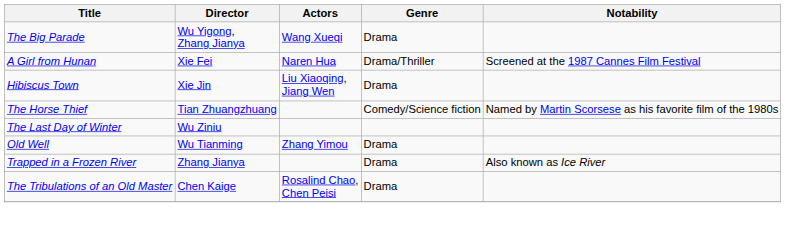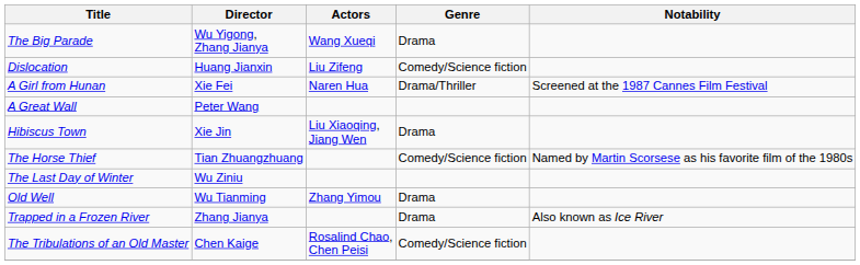 <table class="wikitable">
 <tr>
 <th>Title</th>
 <th>Director</th>
 <th>Actors</th>
 <th>Genre</th>
 <th>Notability</th>
 </tr>
 <tr>
 <td><em><a href='#'>The Big Parade</a></em></td>
 <td><a href='#'>Wu Yigong</a>,<br><a href='#'>Zhang Jianya</a></td>
 <td><a href='#'>Wang Xueqi</a></td>
 <td>Drama</td>
 <td></td>
 </tr>
 <tr>
+<td><em><a href='#'>Dislocation</a></em></td>
+<td><a href='#'>Huang Jianxin</a></td>
+<td><a href='#'>Liu Zifeng</a></td>
+<td>Comedy/Science fiction</td>
+<td></td>
+</tr>
+<tr>
 <td><em><a href='#'>A Girl from Hunan</a></em></td>
 <td><a href='#'>Xie Fei</a></td>
 <td><a href='#'>Naren Hua</a></td>
 <td>Drama/Thriller</td>
 <td>Screened at the <a href='#'>1987 Cannes Film Festival</a></td>
+</tr>
+<tr>
+<td><em><a href='#'>A Great Wall</a></em></td>
+<td><a href='#'>Peter Wang</a></td>
+<td></td>
+<td></td>
+<td></td>
 </tr>
 <tr>
 <td><em><a href='#'>Hibiscus Town</a></em></td>
 <td><a href='#'>Xie Jin</a></td>
 <td><a href='#'>Liu Xiaoqing</a>,<br><a href='#'>Jiang Wen</a></td>
 <td>Drama</td>
 <td></td>
 </tr>
 <tr>
 <td><em><a href='#'>The Horse Thief</a></em></td>
 <td><a href='#'>Tian Zhuangzhuang</a></td>
 <td></td>
 <td>Comedy/Science fiction</td>
 <td>Named by <a href='#'>Martin Scorsese</a> as his favorite film of the 1980s</td>
 </tr>
 <tr>
 <td><em><a href='#'>The Last Day of Winter</a></em></td>
 <td><a href='#'>Wu Ziniu</a></td>
 <td></td>
 <td></td>
 <td></td>
 </tr>
 <tr>
 <td><em><a href='#'>Old Well</a></em></td>
 <td><a href='#'>Wu Tianming</a></td>
 <td><a href='#'>Zhang Yimou</a></td>
 <td>Drama</td>
 <td></td>
 </tr>
 <tr>
 <td><em><a href='#'>Trapped in a Frozen River</a></em></td>
 <td><a href='#'>Zhang Jianya</a></td>
 <td></td>
 <td>Drama</td>
 <td>Also known as <em>Ice River</em></td>
 </tr>
 <tr>
 <td><em><a href='#'>The Tribulations of an Old Master</a></em></td>
 <td><a href='#'>Chen Kaige</a></td>
 <td><a href='#'>Rosalind Chao</a>,<br><a href='#'>Chen Peisi</a></td>
-<td>Drama</td>
+<td>Comedy/Science fiction</td>
 <td></td>
 </tr>
 <tr>
 </tr>
 </table>
